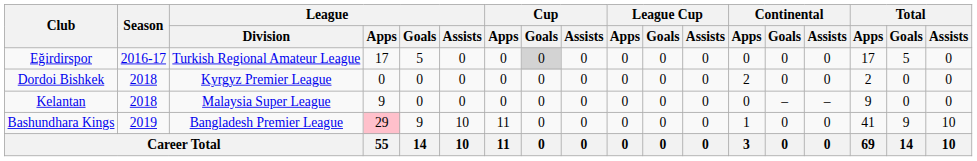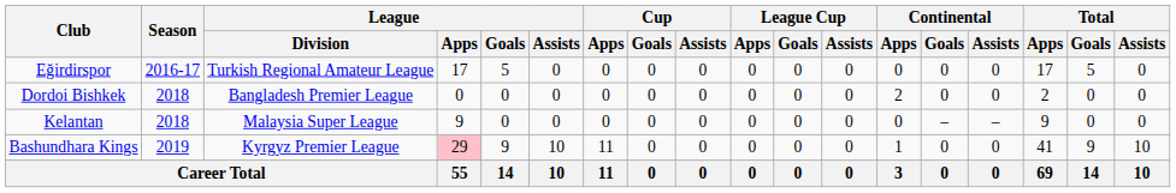 <table class=wikitable style="text-align:center">
 <tr>
 <th rowspan=2>Club</th>
 <th rowspan=2>Season</th>
 <th colspan=4>League</th>
 <th colspan=3>Cup</th>
 <th colspan=3>League Cup</th>
 <th colspan=3>Continental</th>
 <th colspan=3>Total</th>
 </tr>
 <tr>
 <th>Division</th>
 <th>Apps</th>
 <th>Goals</th>
 <th>Assists</th>
 <th>Apps</th>
 <th>Goals</th>
 <th>Assists</th>
 <th>Apps</th>
 <th>Goals</th>
 <th>Assists</th>
 <th>Apps</th>
 <th>Goals</th>
 <th>Assists</th>
 <th>Apps</th>
 <th>Goals</th>
 <th>Assists</th>
 </tr>
 <tr>
 <td rowspan=1><a href='#'>Eğirdirspor</a></td>
 <td><a href='#'>2016-17</a></td>
 <td><a href='#'>Turkish Regional Amateur League</a></td>
 <td>17</td>
 <td>5</td>
 <td>0</td>
 <td>0</td>
-<td style="background: lightgrey;">0</td>
+<td>0</td>
 <td>0</td>
 <td>0</td>
 <td>0</td>
 <td>0</td>
 <td>0</td>
 <td>0</td>
 <td>0</td>
 <td>17</td>
 <td>5</td>
 <td>0</td>
 </tr>
 <tr>
 <td rowspan=1><a href='#'>Dordoi Bishkek</a></td>
 <td><a href='#'>2018</a></td>
-<td><a href='#'>Kyrgyz Premier League</a></td>
+<td><a href='#'>Bangladesh Premier League</a></td>
 <td>0</td>
 <td>0</td>
 <td>0</td>
 <td>0</td>
 <td>0</td>
 <td>0</td>
 <td>0</td>
 <td>0</td>
 <td>0</td>
 <td>2</td>
 <td>0</td>
 <td>0</td>
 <td>2</td>
 <td>0</td>
 <td>0</td>
 </tr>
 <tr>
 <td rowspan=1><a href='#'>Kelantan</a></td>
 <td><a href='#'>2018</a></td>
 <td><a href='#'>Malaysia Super League</a></td>
 <td>9</td>
 <td>0</td>
 <td>0</td>
 <td>0</td>
 <td>0</td>
 <td>0</td>
 <td>0</td>
 <td>0</td>
 <td>0</td>
 <td>0</td>
 <td>–</td>
 <td>–</td>
 <td ->9</td>
 <td>0</td>
 <td>0</td>
 </tr>
 <tr>
 <td rowspan=1><a href='#'>Bashundhara Kings</a></td>
 <td><a href='#'>2019</a></td>
-<td><a href='#'>Bangladesh Premier League</a></td>
+<td><a href='#'>Kyrgyz Premier League</a></td>
 <td style="background: pink;">29</td>
 <td>9</td>
 <td>10</td>
 <td>11</td>
 <td>0</td>
 <td>0</td>
 <td>0</td>
 <td>0</td>
 <td 0>0</td>
 <td>1</td>
 <td>0</td>
 <td>0</td>
 <td>41</td>
 <td>9</td>
 <td>10</td>
 </tr>
 <tr>
 <th colspan="3">Career Total</th>
 <th>55</th>
 <th>14</th>
 <th>10</th>
 <th>11</th>
 <th>0</th>
 <th>0</th>
 <th>0</th>
 <th>0</th>
 <th>0</th>
 <th>3</th>
 <th>0</th>
 <th>0</th>
 <th>69</th>
 <th>14</th>
 <th>10</th>
 </tr>
 </table>
